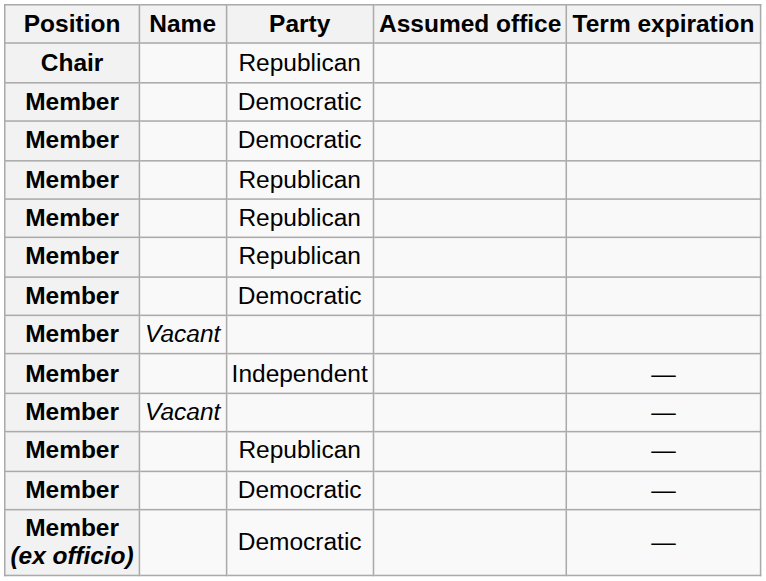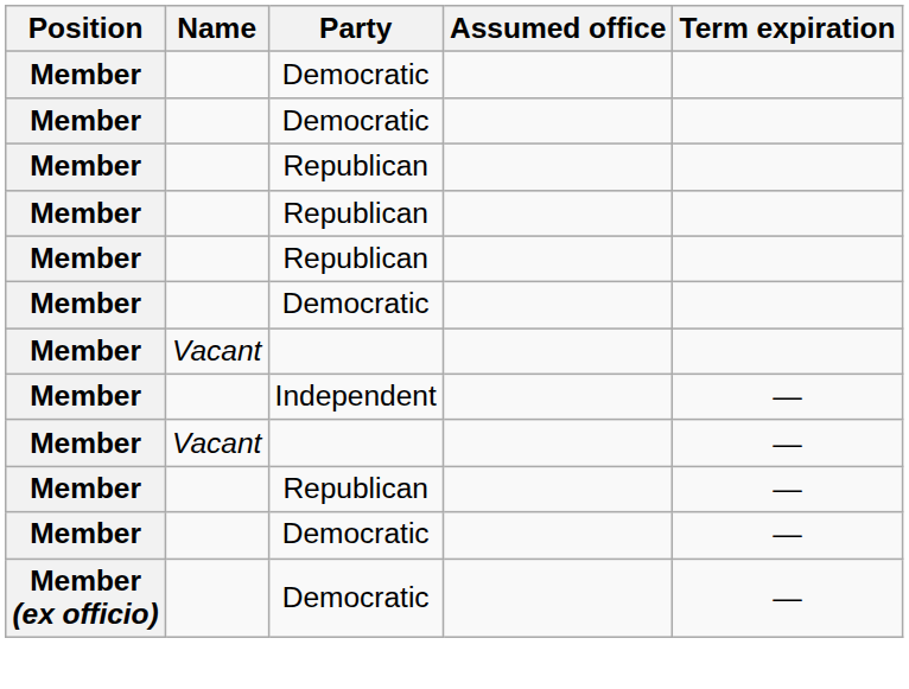 <table class="wikitable sortable" style="text-align:center">
 <tr>
 <th>Position</th>
 <th>Name</th>
 <th>Party</th>
 <th>Assumed office</th>
 <th>Term expiration</th>
-</tr>
-<tr>
-<th>Chair</th>
-<td></td>
-<td>Republican</td>
-<td></td>
-<td></td>
 </tr>
 <tr>
 <th>Member</th>
 <td></td>
 <td>Democratic</td>
 <td></td>
 <td></td>
 </tr>
 <tr>
 <th>Member</th>
 <td></td>
 <td>Democratic</td>
 <td></td>
 <td></td>
 </tr>
 <tr>
 <th>Member</th>
 <td></td>
 <td>Republican</td>
 <td></td>
 <td></td>
 </tr>
 <tr>
 <th>Member</th>
 <td></td>
 <td>Republican</td>
 <td></td>
 <td></td>
 </tr>
 <tr>
 <th>Member</th>
 <td></td>
 <td>Republican</td>
 <td></td>
 <td></td>
 </tr>
 <tr>
 <th>Member</th>
 <td></td>
 <td>Democratic</td>
 <td></td>
 <td></td>
 </tr>
 <tr>
 <th>Member</th>
 <td><em>Vacant</em></td>
 <td></td>
 <td></td>
 <td></td>
 </tr>
 <tr>
 <th>Member</th>
 <td></td>
 <td>Independent</td>
 <td></td>
 <td>—</td>
 </tr>
 <tr>
 <th>Member</th>
 <td><em>Vacant</em></td>
 <td></td>
 <td></td>
 <td>—</td>
 </tr>
 <tr>
 <th>Member</th>
 <td></td>
 <td>Republican</td>
 <td></td>
 <td>—</td>
 </tr>
 <tr>
 <th>Member</th>
 <td></td>
 <td>Democratic</td>
 <td></td>
 <td>—</td>
 </tr>
 <tr>
 <th>Member<br><em>(ex officio)</em></th>
 <td></td>
 <td>Democratic</td>
 <td></td>
 <td>—</td>
 </tr>
 </table>
